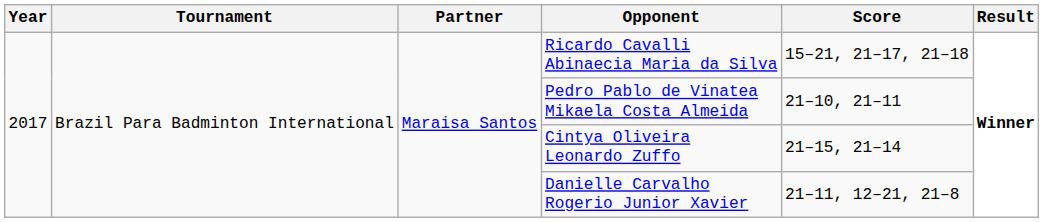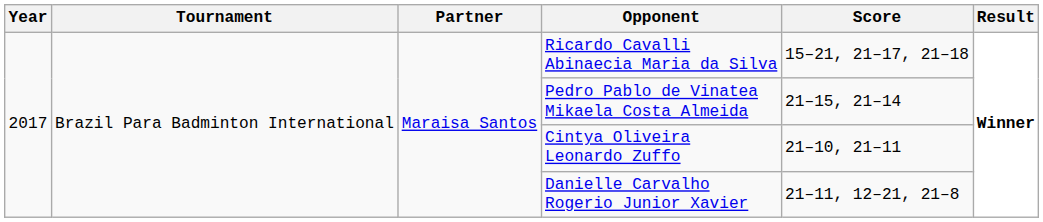 <table class="sortable wikitable" style="font-size: 90%;">
 <tr>
 <th>Year</th>
 <th>Tournament</th>
 <th>Partner</th>
 <th>Opponent</th>
 <th>Score</th>
 <th>Result</th>
 </tr>
 <tr>
 <td rowspan="4" align="center">2017</td>
 <td rowspan="4" align="left">Brazil Para Badminton International</td>
 <td rowspan="4"> <a href='#'>Maraisa Santos</a></td>
 <td align="left"> <a href='#'>Ricardo Cavalli</a><br> <a href='#'>Abinaecia Maria da Silva</a></td>
 <td align="left">15–21, 21–17, 21–18</td>
 <td rowspan="4" style="text-align:left; background:white"> <strong>Winner</strong></td>
 </tr>
 <tr>
 <td align="left"> <a href='#'>Pedro Pablo de Vinatea</a><br> <a href='#'>Mikaela Costa Almeida</a></td>
-<td align="left">21–10, 21–11</td>
+<td align="left">21–15, 21–14</td>
 </tr>
 <tr>
 <td align="left"> <a href='#'>Cintya Oliveira</a><br> <a href='#'>Leonardo Zuffo</a></td>
-<td align="left">21–15, 21–14</td>
+<td align="left">21–10, 21–11</td>
 </tr>
 <tr>
 <td align="left"> <a href='#'>Danielle Carvalho</a><br> <a href='#'>Rogerio Junior Xavier</a></td>
 <td align="left">21–11, 12–21, 21–8</td>
 </tr>
 </table>
